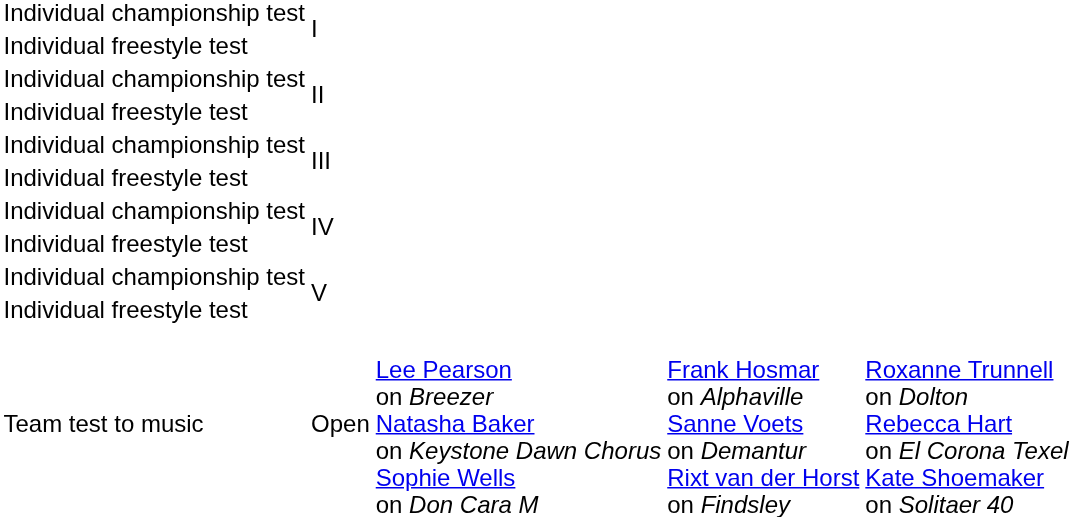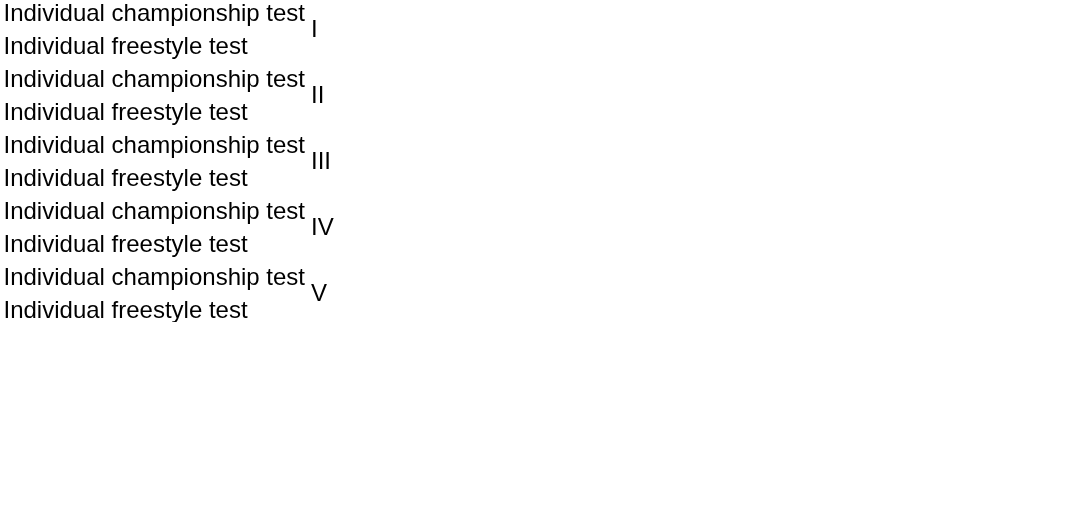 <table>
 <tr>
 <td nowrap>Individual championship test<br></td>
 <td rowspan=2>I</td>
 <td></td>
 <td></td>
 <td></td>
 </tr>
 <tr>
 <td>Individual freestyle test<br></td>
 <td></td>
 <td></td>
 <td></td>
 </tr>
 <tr>
 <td>Individual championship test<br></td>
 <td rowspan=2>II</td>
 <td></td>
 <td></td>
 <td></td>
 </tr>
 <tr>
 <td>Individual freestyle test<br></td>
 <td></td>
 <td></td>
 <td></td>
 </tr>
 <tr>
 <td>Individual championship test<br></td>
 <td rowspan=2>III</td>
 <td></td>
 <td nowrap></td>
 <td></td>
 </tr>
 <tr>
 <td>Individual freestyle test<br></td>
 <td></td>
 <td nowrap></td>
 <td></td>
 </tr>
 <tr>
 <td>Individual championship test<br></td>
 <td rowspan=2>IV</td>
 <td></td>
 <td></td>
 <td></td>
 </tr>
 <tr>
 <td>Individual freestyle test<br></td>
 <td></td>
 <td></td>
 <td></td>
 </tr>
 <tr>
 <td>Individual championship test<br></td>
 <td rowspan=2>V</td>
 <td></td>
 <td></td>
 <td></td>
 </tr>
 <tr>
 <td>Individual freestyle test<br></td>
 <td></td>
 <td></td>
 <td></td>
 </tr>
-<tr>
-<td>Team test to music<br></td>
-<td>Open</td>
-<td nowrap><br><a href='#'>Lee Pearson</a><br>on <em>Breezer</em><br><a href='#'>Natasha Baker</a><br>on <em>Keystone Dawn Chorus</em><br><a href='#'>Sophie Wells</a><br>on <em>Don Cara M</em></td>
-<td><br><a href='#'>Frank Hosmar</a><br>on <em>Alphaville</em><br><a href='#'>Sanne Voets</a><br>on <em>Demantur</em><br><a href='#'>Rixt van der Horst</a><br>on <em>Findsley</em></td>
-<td><br><a href='#'>Roxanne Trunnell</a><br>on <em>Dolton</em><br><a href='#'>Rebecca Hart</a><br>on <em>El Corona Texel</em><br><a href='#'>Kate Shoemaker</a><br>on <em>Solitaer 40</em></td>
-</tr>
 </table>
